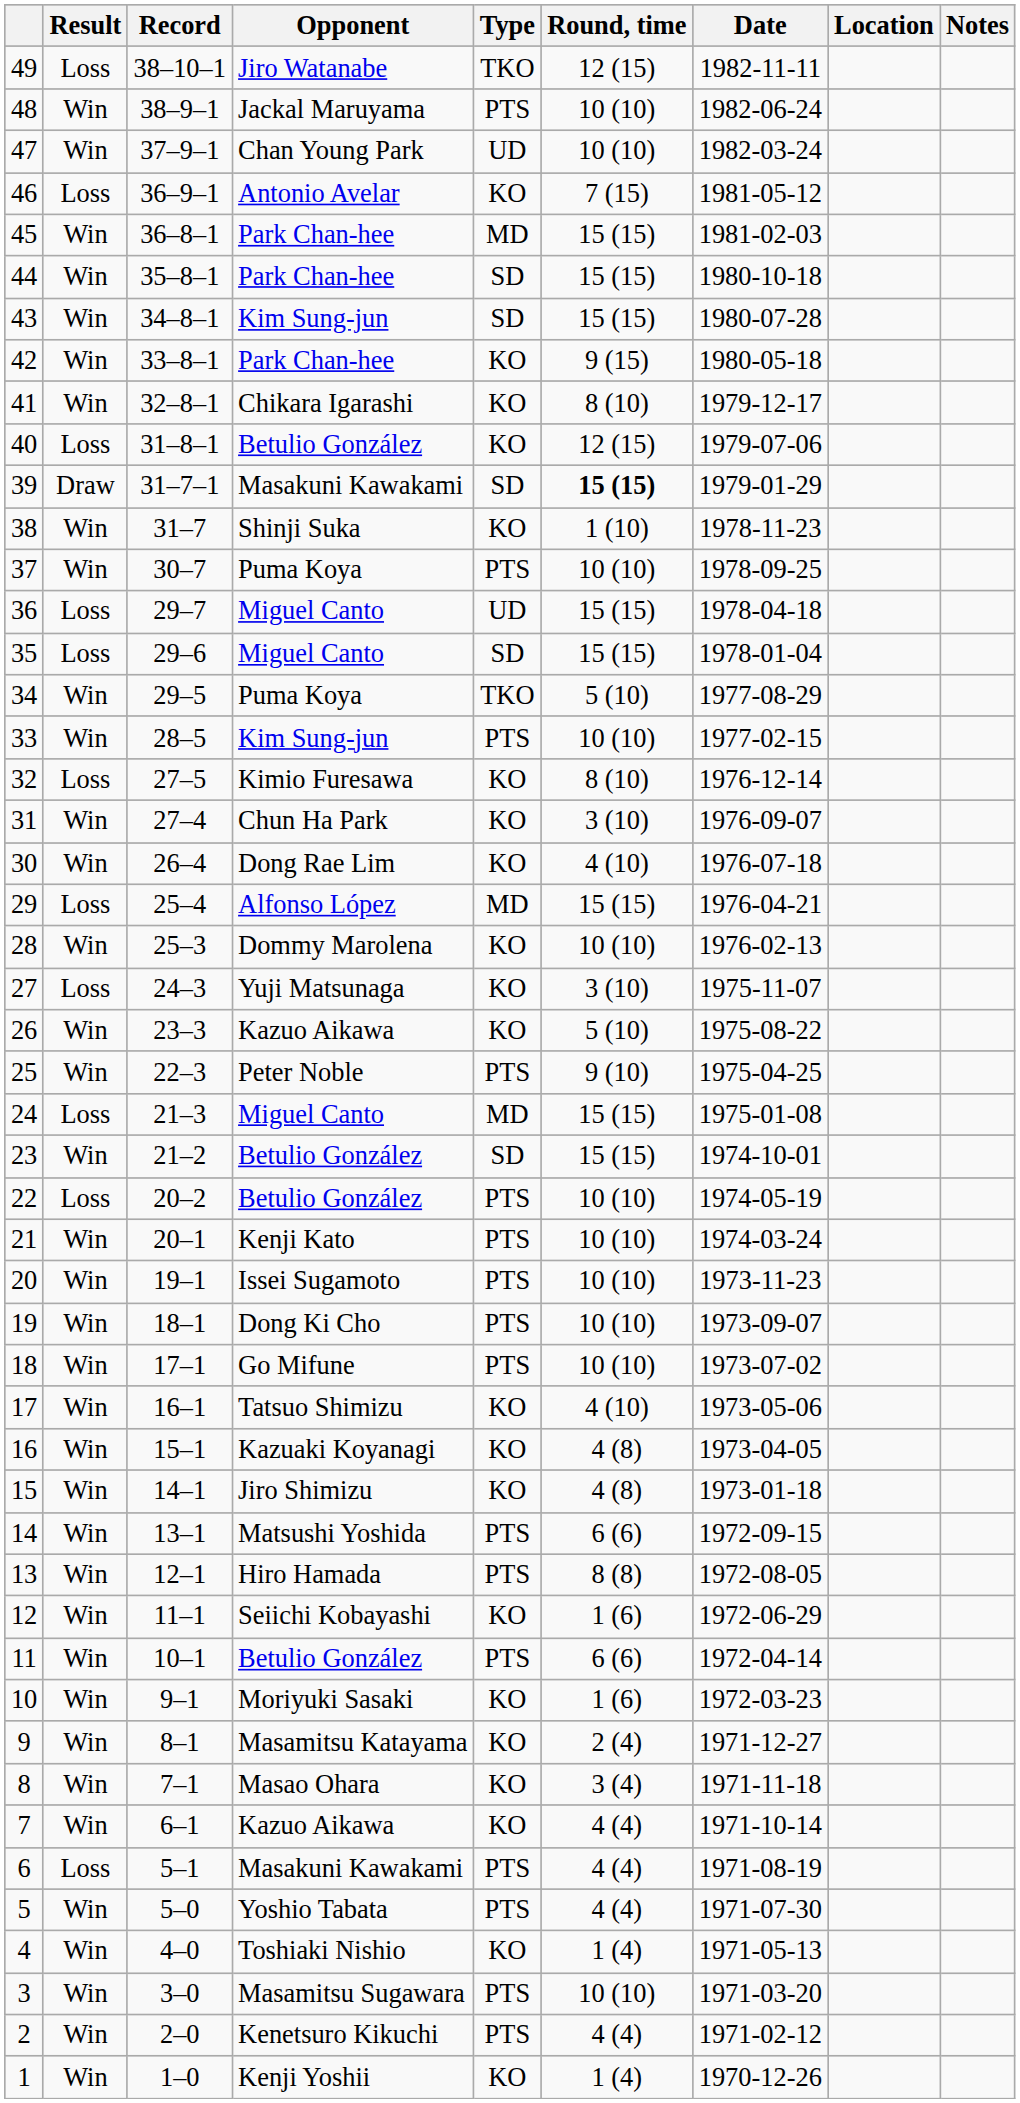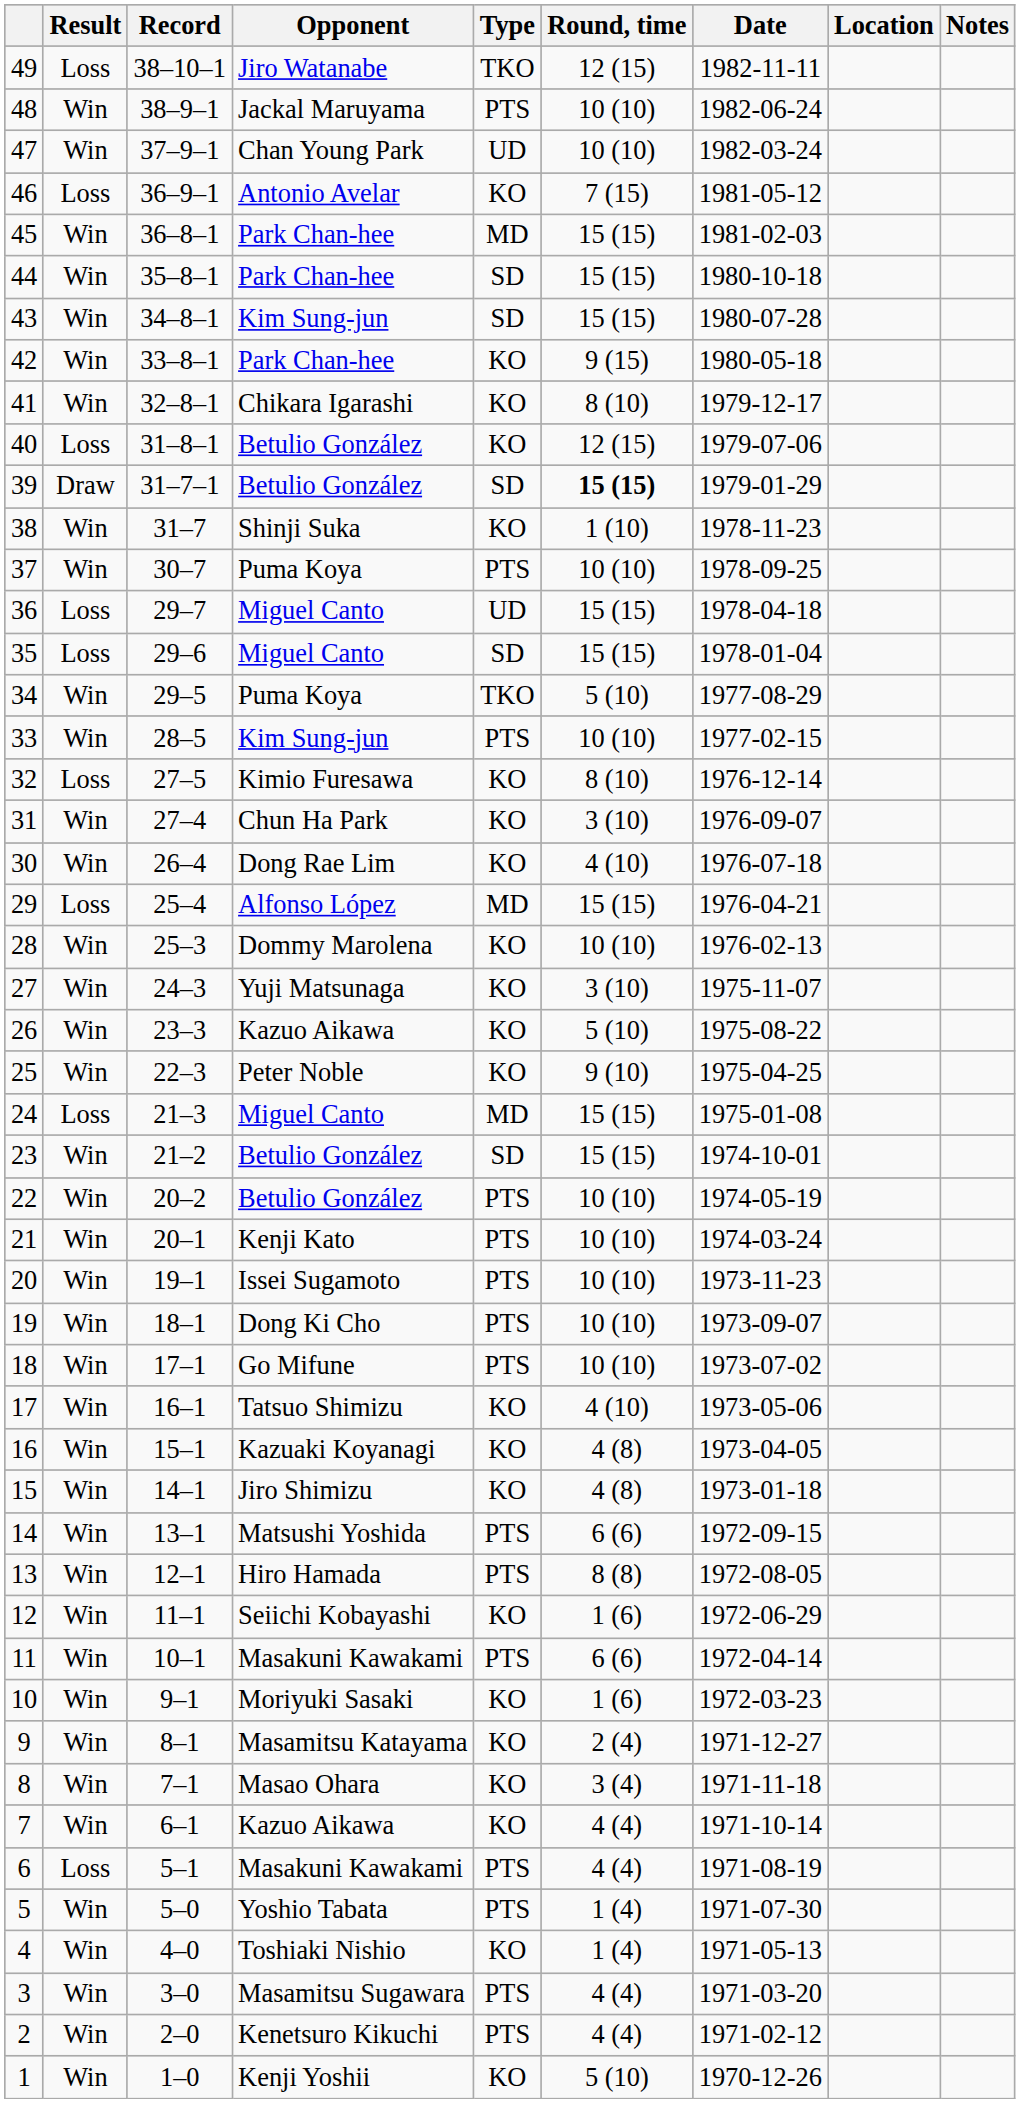 <table class=wikitable style=text-align:center>
 <tr>
 <th></th>
 <th>Result</th>
 <th>Record</th>
 <th>Opponent</th>
 <th>Type</th>
 <th>Round, time</th>
 <th>Date</th>
 <th>Location</th>
 <th>Notes</th>
 </tr>
 <tr>
 <td>49</td>
 <td>Loss</td>
 <td>38–10–1</td>
 <td align=left><a href='#'>Jiro Watanabe</a></td>
 <td>TKO</td>
 <td>12 (15)</td>
 <td>1982-11-11</td>
 <td align=left></td>
 <td align=left></td>
 </tr>
 <tr>
 <td>48</td>
 <td>Win</td>
 <td>38–9–1</td>
 <td align=left>Jackal Maruyama</td>
 <td>PTS</td>
 <td>10 (10)</td>
 <td>1982-06-24</td>
 <td align=left></td>
 <td align=left></td>
 </tr>
 <tr>
 <td>47</td>
 <td>Win</td>
 <td>37–9–1</td>
 <td align=left>Chan Young Park</td>
 <td>UD</td>
 <td>10 (10)</td>
 <td>1982-03-24</td>
 <td align=left></td>
 <td align=left></td>
 </tr>
 <tr>
 <td>46</td>
 <td>Loss</td>
 <td>36–9–1</td>
 <td align=left><a href='#'>Antonio Avelar</a></td>
 <td>KO</td>
 <td>7 (15)</td>
 <td>1981-05-12</td>
 <td align=left></td>
 <td align=left></td>
 </tr>
 <tr>
 <td>45</td>
 <td>Win</td>
 <td>36–8–1</td>
 <td align=left><a href='#'>Park Chan-hee</a></td>
 <td>MD</td>
 <td>15 (15)</td>
 <td>1981-02-03</td>
 <td align=left></td>
 <td align=left></td>
 </tr>
 <tr>
 <td>44</td>
 <td>Win</td>
 <td>35–8–1</td>
 <td align=left><a href='#'>Park Chan-hee</a></td>
 <td>SD</td>
 <td>15 (15)</td>
 <td>1980-10-18</td>
 <td align=left></td>
 <td align=left></td>
 </tr>
 <tr>
 <td>43</td>
 <td>Win</td>
 <td>34–8–1</td>
 <td align=left><a href='#'>Kim Sung-jun</a></td>
 <td>SD</td>
 <td>15 (15)</td>
 <td>1980-07-28</td>
 <td align=left></td>
 <td align=left></td>
 </tr>
 <tr>
 <td>42</td>
 <td>Win</td>
 <td>33–8–1</td>
 <td align=left><a href='#'>Park Chan-hee</a></td>
 <td>KO</td>
 <td>9 (15)</td>
 <td>1980-05-18</td>
 <td align=left></td>
 <td align=left></td>
 </tr>
 <tr>
 <td>41</td>
 <td>Win</td>
 <td>32–8–1</td>
 <td align=left>Chikara Igarashi</td>
 <td>KO</td>
 <td>8 (10)</td>
 <td>1979-12-17</td>
 <td align=left></td>
 <td align=left></td>
 </tr>
 <tr>
 <td>40</td>
 <td>Loss</td>
 <td>31–8–1</td>
 <td align=left><a href='#'>Betulio González</a></td>
 <td>KO</td>
 <td>12 (15)</td>
 <td>1979-07-06</td>
 <td align=left></td>
 <td align=left></td>
 </tr>
 <tr>
 <td>39</td>
 <td>Draw</td>
 <td>31–7–1</td>
-<td align=left>Masakuni Kawakami</td>
+<td align=left><a href='#'>Betulio González</a></td>
 <td>SD</td>
 <td><strong>15 (15)</strong></td>
 <td>1979-01-29</td>
 <td align=left></td>
 <td align=left></td>
 </tr>
 <tr>
 <td>38</td>
 <td>Win</td>
 <td>31–7</td>
 <td align=left>Shinji Suka</td>
 <td>KO</td>
 <td>1 (10)</td>
 <td>1978-11-23</td>
 <td align=left></td>
 <td align=left></td>
 </tr>
 <tr>
 <td>37</td>
 <td>Win</td>
 <td>30–7</td>
 <td align=left>Puma Koya</td>
 <td>PTS</td>
 <td>10 (10)</td>
 <td>1978-09-25</td>
 <td align=left></td>
 <td align=left></td>
 </tr>
 <tr>
 <td>36</td>
 <td>Loss</td>
 <td>29–7</td>
 <td align=left><a href='#'>Miguel Canto</a></td>
 <td>UD</td>
 <td>15 (15)</td>
 <td>1978-04-18</td>
 <td align=left></td>
 <td align=left></td>
 </tr>
 <tr>
 <td>35</td>
 <td>Loss</td>
 <td>29–6</td>
 <td align=left><a href='#'>Miguel Canto</a></td>
 <td>SD</td>
 <td>15 (15)</td>
 <td>1978-01-04</td>
 <td align=left></td>
 <td align=left></td>
 </tr>
 <tr>
 <td>34</td>
 <td>Win</td>
 <td>29–5</td>
 <td align=left>Puma Koya</td>
 <td>TKO</td>
 <td>5 (10)</td>
 <td>1977-08-29</td>
 <td align=left></td>
 <td align=left></td>
 </tr>
 <tr>
 <td>33</td>
 <td>Win</td>
 <td>28–5</td>
 <td align=left><a href='#'>Kim Sung-jun</a></td>
 <td>PTS</td>
 <td>10 (10)</td>
 <td>1977-02-15</td>
 <td align=left></td>
 <td align=left></td>
 </tr>
 <tr>
 <td>32</td>
 <td>Loss</td>
 <td>27–5</td>
 <td align=left>Kimio Furesawa</td>
 <td>KO</td>
 <td>8 (10)</td>
 <td>1976-12-14</td>
 <td align=left></td>
 <td align=left></td>
 </tr>
 <tr>
 <td>31</td>
 <td>Win</td>
 <td>27–4</td>
 <td align=left>Chun Ha Park</td>
 <td>KO</td>
 <td>3 (10)</td>
 <td>1976-09-07</td>
 <td align=left></td>
 <td align=left></td>
 </tr>
 <tr>
 <td>30</td>
 <td>Win</td>
 <td>26–4</td>
 <td align=left>Dong Rae Lim</td>
 <td>KO</td>
 <td>4 (10)</td>
 <td>1976-07-18</td>
 <td align=left></td>
 <td align=left></td>
 </tr>
 <tr>
 <td>29</td>
 <td>Loss</td>
 <td>25–4</td>
 <td align=left><a href='#'>Alfonso López</a></td>
 <td>MD</td>
 <td>15 (15)</td>
 <td>1976-04-21</td>
 <td align=left></td>
 <td align=left></td>
 </tr>
 <tr>
 <td>28</td>
 <td>Win</td>
 <td>25–3</td>
 <td align=left>Dommy Marolena</td>
 <td>KO</td>
 <td>10 (10)</td>
 <td>1976-02-13</td>
 <td align=left></td>
 <td align=left></td>
 </tr>
 <tr>
 <td>27</td>
-<td>Loss</td>
+<td>Win</td>
 <td>24–3</td>
 <td align=left>Yuji Matsunaga</td>
 <td>KO</td>
 <td>3 (10)</td>
 <td>1975-11-07</td>
 <td align=left></td>
 <td align=left></td>
 </tr>
 <tr>
 <td>26</td>
 <td>Win</td>
 <td>23–3</td>
 <td align=left>Kazuo Aikawa</td>
 <td>KO</td>
 <td>5 (10)</td>
 <td>1975-08-22</td>
 <td align=left></td>
 <td align=left></td>
 </tr>
 <tr>
 <td>25</td>
 <td>Win</td>
 <td>22–3</td>
 <td align=left>Peter Noble</td>
-<td>PTS</td>
+<td>KO</td>
 <td>9 (10)</td>
 <td>1975-04-25</td>
 <td align=left></td>
 <td align=left></td>
 </tr>
 <tr>
 <td>24</td>
 <td>Loss</td>
 <td>21–3</td>
 <td align=left><a href='#'>Miguel Canto</a></td>
 <td>MD</td>
 <td>15 (15)</td>
 <td>1975-01-08</td>
 <td align=left></td>
 <td align=left></td>
 </tr>
 <tr>
 <td>23</td>
 <td>Win</td>
 <td>21–2</td>
 <td align=left><a href='#'>Betulio González</a></td>
 <td>SD</td>
 <td>15 (15)</td>
 <td>1974-10-01</td>
 <td align=left></td>
 <td align=left></td>
 </tr>
 <tr>
 <td>22</td>
-<td>Loss</td>
+<td>Win</td>
 <td>20–2</td>
 <td align=left><a href='#'>Betulio González</a></td>
 <td>PTS</td>
 <td>10 (10)</td>
 <td>1974-05-19</td>
 <td align=left></td>
 <td align=left></td>
 </tr>
 <tr>
 <td>21</td>
 <td>Win</td>
 <td>20–1</td>
 <td align=left>Kenji Kato</td>
 <td>PTS</td>
 <td>10 (10)</td>
 <td>1974-03-24</td>
 <td align=left></td>
 <td align=left></td>
 </tr>
 <tr>
 <td>20</td>
 <td>Win</td>
 <td>19–1</td>
 <td align=left>Issei Sugamoto</td>
 <td>PTS</td>
 <td>10 (10)</td>
 <td>1973-11-23</td>
 <td align=left></td>
 <td align=left></td>
 </tr>
 <tr>
 <td>19</td>
 <td>Win</td>
 <td>18–1</td>
 <td align=left>Dong Ki Cho</td>
 <td>PTS</td>
 <td>10 (10)</td>
 <td>1973-09-07</td>
 <td align=left></td>
 <td align=left></td>
 </tr>
 <tr>
 <td>18</td>
 <td>Win</td>
 <td>17–1</td>
 <td align=left>Go Mifune</td>
 <td>PTS</td>
 <td>10 (10)</td>
 <td>1973-07-02</td>
 <td align=left></td>
 <td align=left></td>
 </tr>
 <tr>
 <td>17</td>
 <td>Win</td>
 <td>16–1</td>
 <td align=left>Tatsuo Shimizu</td>
 <td>KO</td>
 <td>4 (10)</td>
 <td>1973-05-06</td>
 <td align=left></td>
 <td align=left></td>
 </tr>
 <tr>
 <td>16</td>
 <td>Win</td>
 <td>15–1</td>
 <td align=left>Kazuaki Koyanagi</td>
 <td>KO</td>
 <td>4 (8)</td>
 <td>1973-04-05</td>
 <td align=left></td>
 <td align=left></td>
 </tr>
 <tr>
 <td>15</td>
 <td>Win</td>
 <td>14–1</td>
 <td align=left>Jiro Shimizu</td>
 <td>KO</td>
 <td>4 (8)</td>
 <td>1973-01-18</td>
 <td align=left></td>
 <td align=left></td>
 </tr>
 <tr>
 <td>14</td>
 <td>Win</td>
 <td>13–1</td>
 <td align=left>Matsushi Yoshida</td>
 <td>PTS</td>
 <td>6 (6)</td>
 <td>1972-09-15</td>
 <td align=left></td>
 <td align=left></td>
 </tr>
 <tr>
 <td>13</td>
 <td>Win</td>
 <td>12–1</td>
 <td align=left>Hiro Hamada</td>
 <td>PTS</td>
 <td>8 (8)</td>
 <td>1972-08-05</td>
 <td align=left></td>
 <td align=left></td>
 </tr>
 <tr>
 <td>12</td>
 <td>Win</td>
 <td>11–1</td>
 <td align=left>Seiichi Kobayashi</td>
 <td>KO</td>
 <td>1 (6)</td>
 <td>1972-06-29</td>
 <td align=left></td>
 <td align=left></td>
 </tr>
 <tr>
 <td>11</td>
 <td>Win</td>
 <td>10–1</td>
-<td align=left><a href='#'>Betulio González</a></td>
+<td align=left>Masakuni Kawakami</td>
 <td>PTS</td>
 <td>6 (6)</td>
 <td>1972-04-14</td>
 <td align=left></td>
 <td align=left></td>
 </tr>
 <tr>
 <td>10</td>
 <td>Win</td>
 <td>9–1</td>
 <td align=left>Moriyuki Sasaki</td>
 <td>KO</td>
 <td>1 (6)</td>
 <td>1972-03-23</td>
 <td align=left></td>
 <td align=left></td>
 </tr>
 <tr>
 <td>9</td>
 <td>Win</td>
 <td>8–1</td>
 <td align=left>Masamitsu Katayama</td>
 <td>KO</td>
 <td>2 (4)</td>
 <td>1971-12-27</td>
 <td align=left></td>
 <td align=left></td>
 </tr>
 <tr>
 <td>8</td>
 <td>Win</td>
 <td>7–1</td>
 <td align=left>Masao Ohara</td>
 <td>KO</td>
 <td>3 (4)</td>
 <td>1971-11-18</td>
 <td align=left></td>
 <td align=left></td>
 </tr>
 <tr>
 <td>7</td>
 <td>Win</td>
 <td>6–1</td>
 <td align=left>Kazuo Aikawa</td>
 <td>KO</td>
 <td>4 (4)</td>
 <td>1971-10-14</td>
 <td align=left></td>
 <td align=left></td>
 </tr>
 <tr>
 <td>6</td>
 <td>Loss</td>
 <td>5–1</td>
 <td align=left>Masakuni Kawakami</td>
 <td>PTS</td>
 <td>4 (4)</td>
 <td>1971-08-19</td>
 <td align=left></td>
 <td align=left></td>
 </tr>
 <tr>
 <td>5</td>
 <td>Win</td>
 <td>5–0</td>
 <td align=left>Yoshio Tabata</td>
 <td>PTS</td>
-<td>4 (4)</td>
+<td>1 (4)</td>
 <td>1971-07-30</td>
 <td align=left></td>
 <td align=left></td>
 </tr>
 <tr>
 <td>4</td>
 <td>Win</td>
 <td>4–0</td>
 <td align=left>Toshiaki Nishio</td>
 <td>KO</td>
 <td>1 (4)</td>
 <td>1971-05-13</td>
 <td align=left></td>
 <td align=left></td>
 </tr>
 <tr>
 <td>3</td>
 <td>Win</td>
 <td>3–0</td>
 <td align=left>Masamitsu Sugawara</td>
 <td>PTS</td>
-<td>10 (10)</td>
+<td>4 (4)</td>
 <td>1971-03-20</td>
 <td align=left></td>
 <td align=left></td>
 </tr>
 <tr>
 <td>2</td>
 <td>Win</td>
 <td>2–0</td>
 <td align=left>Kenetsuro Kikuchi</td>
 <td>PTS</td>
 <td>4 (4)</td>
 <td>1971-02-12</td>
 <td align=left></td>
 <td align=left></td>
 </tr>
 <tr>
 <td>1</td>
 <td>Win</td>
 <td>1–0</td>
 <td align=left>Kenji Yoshii</td>
 <td>KO</td>
-<td>1 (4)</td>
+<td>5 (10)</td>
 <td>1970-12-26</td>
 <td align=left></td>
 <td align=left></td>
 </tr>
 </table>
